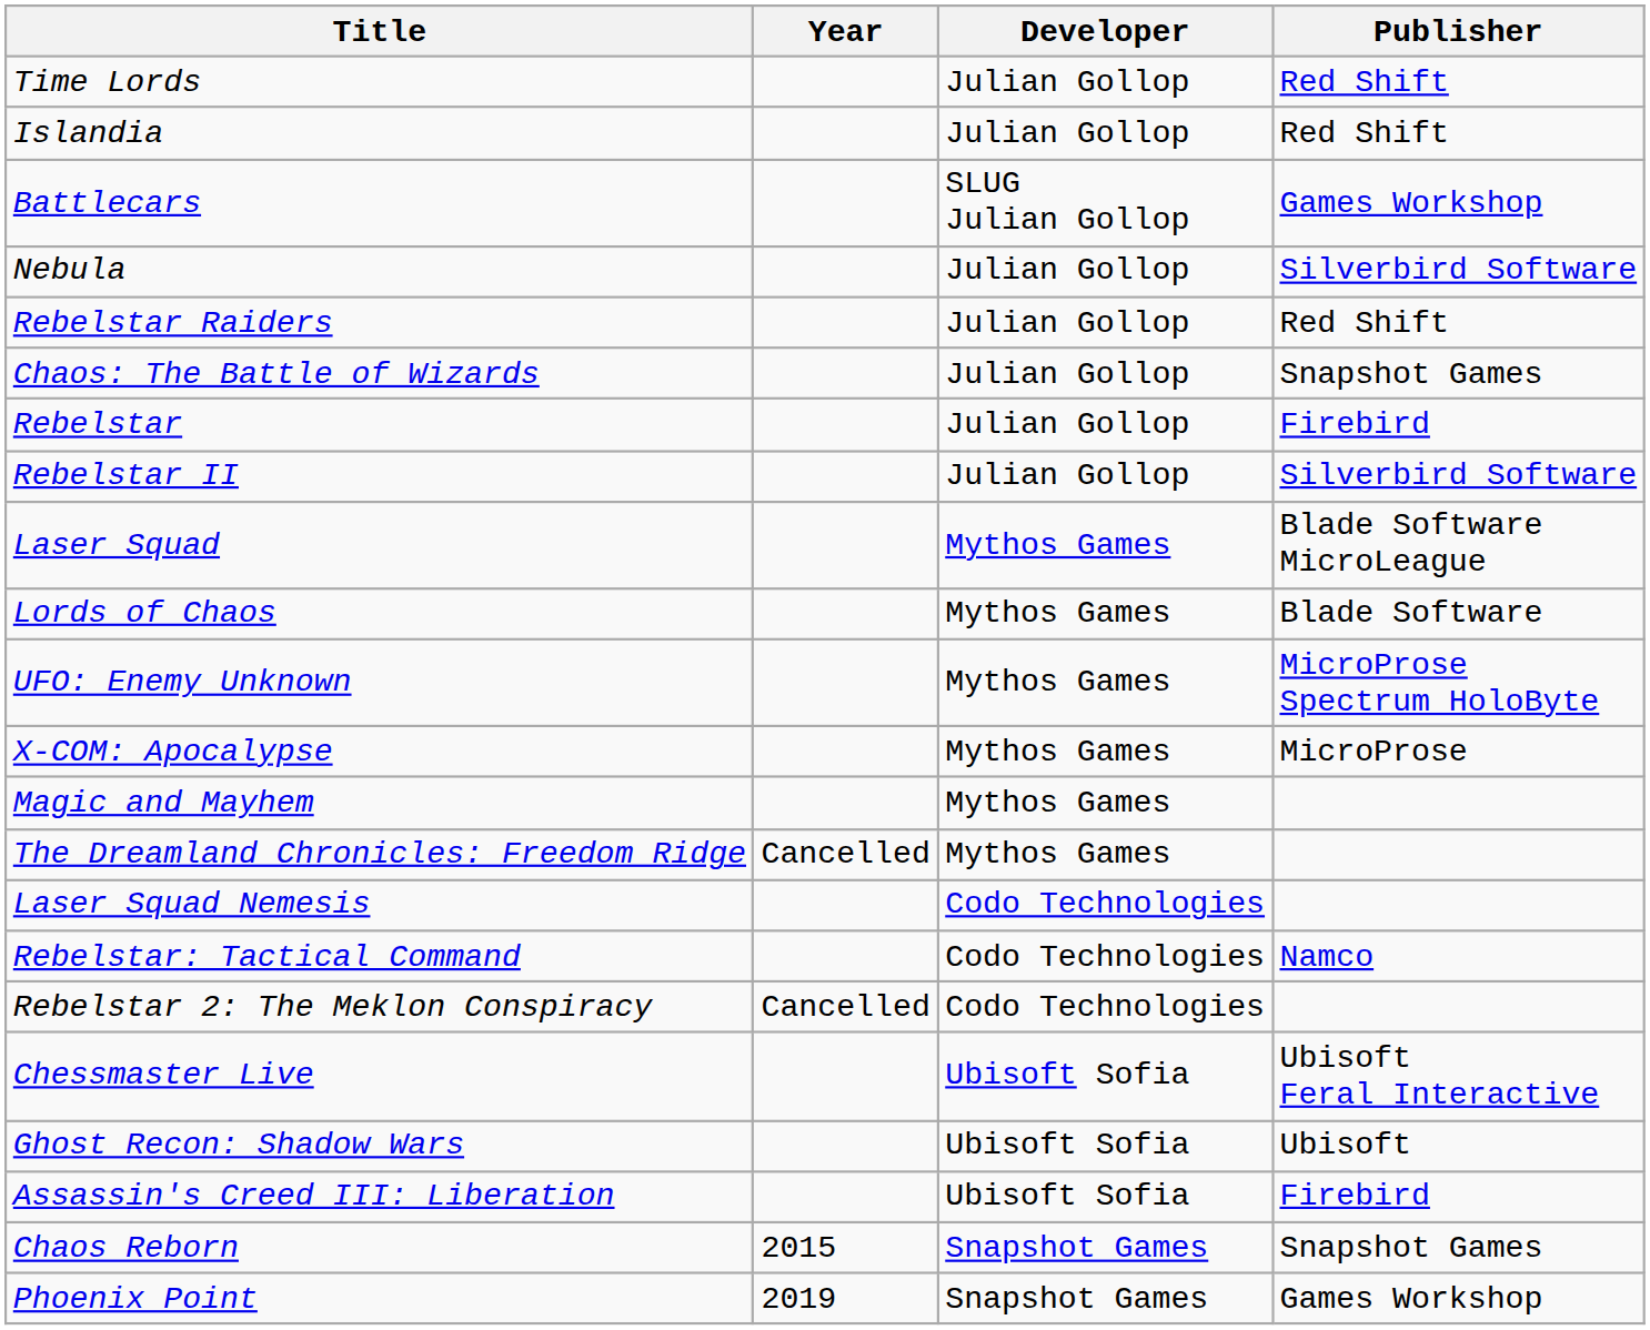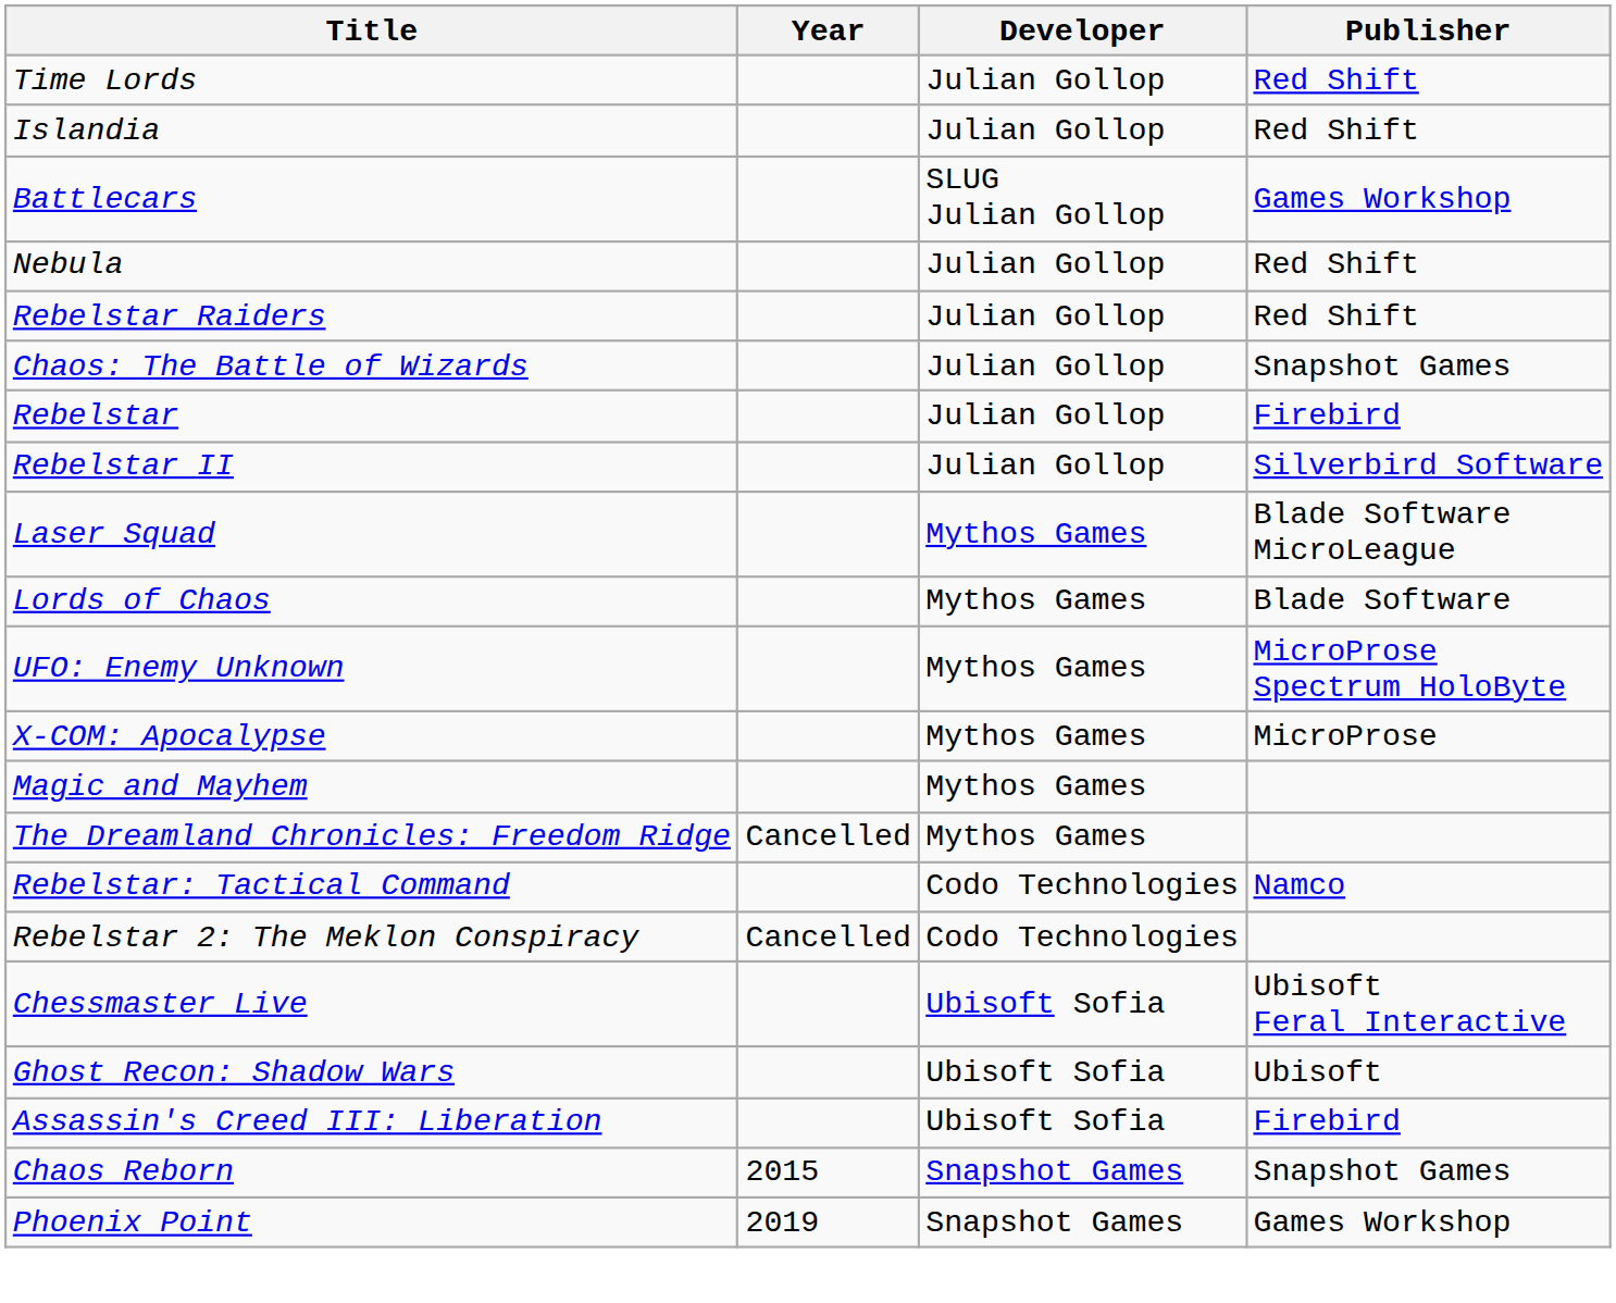 <table class="wikitable sortable">
 <tr>
 <th scope="col">Title</th>
 <th scope="col">Year</th>
 <th scope="col">Developer</th>
 <th scope="col">Publisher</th>
 </tr>
 <tr>
 <td><em>Time Lords</em></td>
 <td></td>
 <td>Julian Gollop</td>
 <td><a href='#'>Red Shift</a></td>
 </tr>
 <tr>
 <td><em>Islandia</em></td>
 <td></td>
 <td>Julian Gollop</td>
 <td>Red Shift</td>
 </tr>
 <tr>
 <td><em><a href='#'>Battlecars</a></em></td>
 <td></td>
 <td>SLUG<br>Julian Gollop</td>
 <td><a href='#'>Games Workshop</a></td>
 </tr>
 <tr>
 <td><em>Nebula</em></td>
 <td></td>
 <td>Julian Gollop</td>
-<td><a href='#'>Silverbird Software</a></td>
+<td>Red Shift</td>
 </tr>
 <tr>
 <td><em><a href='#'>Rebelstar Raiders</a></em></td>
 <td></td>
 <td>Julian Gollop</td>
 <td>Red Shift</td>
 </tr>
 <tr>
 <td><em><a href='#'>Chaos: The Battle of Wizards</a></em></td>
 <td></td>
 <td>Julian Gollop</td>
 <td>Snapshot Games</td>
 </tr>
 <tr>
 <td><em><a href='#'>Rebelstar</a></em></td>
 <td></td>
 <td>Julian Gollop</td>
 <td><a href='#'>Firebird</a></td>
 </tr>
 <tr>
 <td><em><a href='#'>Rebelstar II</a></em></td>
 <td></td>
 <td>Julian Gollop</td>
 <td><a href='#'>Silverbird Software</a></td>
 </tr>
 <tr>
 <td><em><a href='#'>Laser Squad</a></em></td>
 <td></td>
 <td><a href='#'>Mythos Games</a></td>
 <td>Blade Software<br>MicroLeague</td>
 </tr>
 <tr>
 <td><em><a href='#'>Lords of Chaos</a></em></td>
 <td></td>
 <td>Mythos Games</td>
 <td>Blade Software</td>
 </tr>
 <tr>
 <td><em><a href='#'>UFO: Enemy Unknown</a></em></td>
 <td></td>
 <td>Mythos Games</td>
 <td><a href='#'>MicroProse</a><br><a href='#'>Spectrum HoloByte</a> </td>
 </tr>
 <tr>
 <td><em><a href='#'>X-COM: Apocalypse</a></em></td>
 <td></td>
 <td>Mythos Games</td>
 <td>MicroProse</td>
 </tr>
 <tr>
 <td><em><a href='#'>Magic and Mayhem</a></em></td>
 <td></td>
 <td>Mythos Games</td>
 <td> </td>
 </tr>
 <tr>
 <td><em><a href='#'>The Dreamland Chronicles: Freedom Ridge</a></em></td>
 <td>Cancelled</td>
 <td>Mythos Games</td>
 <td></td>
 </tr>
 <tr>
-<td><em><a href='#'>Laser Squad Nemesis</a></em></td>
-<td></td>
-<td><a href='#'>Codo Technologies</a></td>
-<td></td>
-</tr>
-<tr>
 <td><em><a href='#'>Rebelstar: Tactical Command</a></em></td>
 <td></td>
 <td>Codo Technologies</td>
 <td><a href='#'>Namco</a></td>
 </tr>
 <tr>
 <td><em>Rebelstar 2: The Meklon Conspiracy</em></td>
 <td>Cancelled</td>
 <td>Codo Technologies</td>
 <td></td>
 </tr>
 <tr>
 <td><em><a href='#'>Chessmaster Live</a></em></td>
 <td></td>
 <td><a href='#'>Ubisoft</a> Sofia</td>
 <td>Ubisoft<br><a href='#'>Feral Interactive</a> </td>
 </tr>
 <tr>
 <td><em><a href='#'>Ghost Recon: Shadow Wars</a></em></td>
 <td></td>
 <td>Ubisoft Sofia</td>
 <td>Ubisoft</td>
 </tr>
 <tr>
 <td><em><a href='#'>Assassin's Creed III: Liberation</a></em></td>
 <td></td>
 <td>Ubisoft Sofia</td>
 <td><a href='#'>Firebird</a></td>
 </tr>
 <tr>
 <td><em><a href='#'>Chaos Reborn</a></em></td>
 <td>2015</td>
 <td><a href='#'>Snapshot Games</a></td>
 <td>Snapshot Games</td>
 </tr>
 <tr>
 <td><em><a href='#'>Phoenix Point</a></em></td>
 <td>2019</td>
 <td>Snapshot Games</td>
 <td>Games Workshop</td>
 </tr>
 </table>
